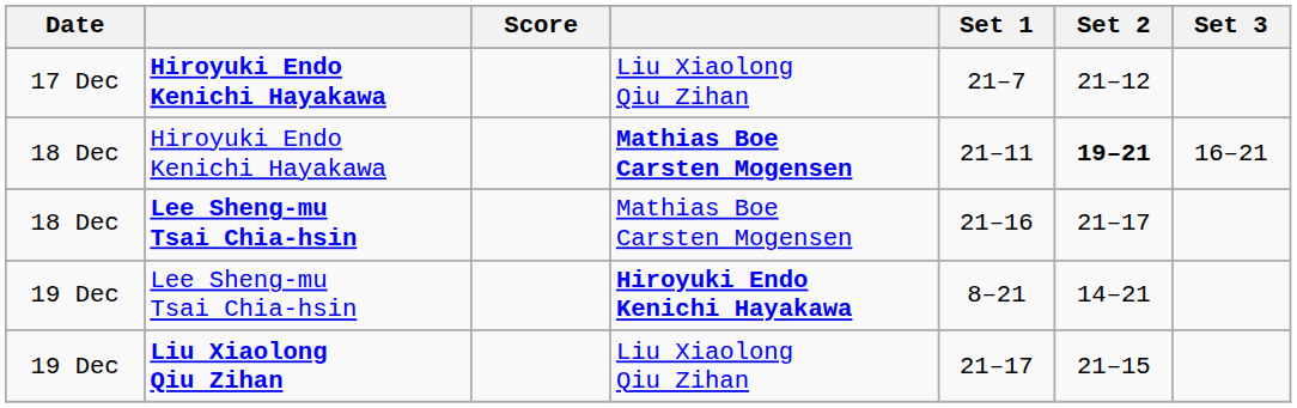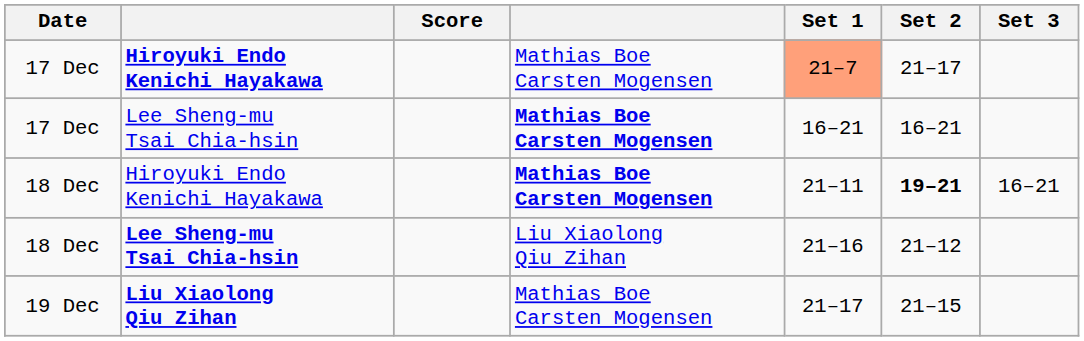 <table class="wikitable" style="text-align: center; font-size:90% ">
 <tr>
 <th width="60">Date</th>
 <th align="right" width="150"></th>
 <th width="60">Score</th>
 <th align="left" width="150"></th>
 <th width="50">Set 1</th>
 <th width="50">Set 2</th>
 <th width="50">Set 3</th>
 </tr>
 <tr>
 <td>17 Dec</td>
 <td align=left><strong> <a href='#'>Hiroyuki Endo</a><br> <a href='#'>Kenichi Hayakawa</a></strong></td>
 <td align=center></td>
-<td align=left> <a href='#'>Liu Xiaolong</a><br> <a href='#'>Qiu Zihan</a></td>
-<td>21–7</td>
-<td>21–12</td>
+<td align=left> <a href='#'>Mathias Boe</a><br> <a href='#'>Carsten Mogensen</a></td>
+<td style="background: lightsalmon;">21–7</td>
+<td>21–17</td>
+<td></td>
+</tr>
+<tr>
+<td>17 Dec</td>
+<td align=left> <a href='#'>Lee Sheng-mu</a><br> <a href='#'>Tsai Chia-hsin</a></td>
+<td align=center></td>
+<td align=left><strong> <a href='#'>Mathias Boe</a><br> <a href='#'>Carsten Mogensen</a></strong></td>
+<td>16–21</td>
+<td>16–21</td>
 <td></td>
 </tr>
 <tr>
 <td>18 Dec</td>
 <td align=left> <a href='#'>Hiroyuki Endo</a><br> <a href='#'>Kenichi Hayakawa</a></td>
 <td align=center></td>
 <td align=left><strong> <a href='#'>Mathias Boe</a><br> <a href='#'>Carsten Mogensen</a></strong></td>
 <td>21–11</td>
 <td><strong>19–21</strong></td>
 <td>16–21</td>
 </tr>
 <tr>
 <td>18 Dec</td>
 <td align=left><strong> <a href='#'>Lee Sheng-mu</a><br> <a href='#'>Tsai Chia-hsin</a></strong></td>
 <td align=center></td>
-<td align=left> <a href='#'>Mathias Boe</a><br> <a href='#'>Carsten Mogensen</a></td>
+<td align=left> <a href='#'>Liu Xiaolong</a><br> <a href='#'>Qiu Zihan</a></td>
 <td>21–16</td>
-<td>21–17</td>
-<td></td>
-</tr>
-<tr>
-<td>19 Dec</td>
-<td align=left> <a href='#'>Lee Sheng-mu</a><br> <a href='#'>Tsai Chia-hsin</a></td>
-<td align=center></td>
-<td align=left><strong> <a href='#'>Hiroyuki Endo</a><br> <a href='#'>Kenichi Hayakawa</a></strong></td>
-<td>8–21</td>
-<td>14–21</td>
+<td>21–12</td>
 <td></td>
 </tr>
 <tr>
 <td>19 Dec</td>
 <td align=left><strong> <a href='#'>Liu Xiaolong</a><br> <a href='#'>Qiu Zihan</a></strong></td>
 <td align=center></td>
-<td align=left> <a href='#'>Liu Xiaolong</a><br> <a href='#'>Qiu Zihan</a></td>
+<td align=left> <a href='#'>Mathias Boe</a><br> <a href='#'>Carsten Mogensen</a></td>
 <td>21–17</td>
 <td>21–15</td>
 <td></td>
 </tr>
 </table>
